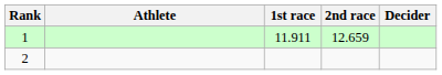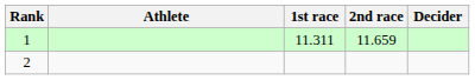 <table class=wikitable style="text-align:center">
 <tr>
 <th width=40>Rank</th>
 <th width=250>Athlete</th>
 <th width=60>1st race</th>
 <th width=60>2nd race</th>
 <th width=60>Decider</th>
 </tr>
 <tr bgcolor=ccffcc>
 <td>1</td>
 <td align=left></td>
-<td>11.911</td>
-<td>12.659</td>
+<td>11.311</td>
+<td>11.659</td>
 <td></td>
 </tr>
 <tr>
 <td>2</td>
 <td align=left></td>
 <td></td>
 <td></td>
 <td></td>
 </tr>
 </table>
